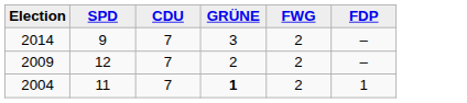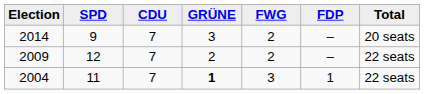 <table class="wikitable">
 <tr bgcolor="#eeeeee" align="center">
 <td style="width:4em"><strong>Election</strong></td>
 <td style="width:4em"><strong><a href='#'>SPD</a></strong></td>
 <td style="width:4em"><strong><a href='#'>CDU</a></strong></td>
 <td style="width:4em"><strong><a href='#'>GRÜNE</a></strong></td>
 <td style="width:4em"><strong><a href='#'>FWG</a></strong></td>
 <td style="width:4em"><strong><a href='#'>FDP</a></strong></td>
+<td style="width:4em"><strong>Total</strong></td>
 </tr>
 <tr align="center">
 <td>2014</td>
 <td>9</td>
 <td>7</td>
 <td>3</td>
 <td>2</td>
 <td>–</td>
+<td>20 seats</td>
 </tr>
 <tr align="center">
 <td>2009</td>
 <td>12</td>
 <td>7</td>
 <td>2</td>
 <td>2</td>
 <td>–</td>
+<td>22 seats</td>
 </tr>
 <tr align="center">
 <td>2004</td>
 <td>11</td>
 <td>7</td>
 <td><strong>1</strong></td>
-<td>2</td>
+<td>3</td>
 <td>1</td>
+<td>22 seats</td>
 </tr>
 </table>
